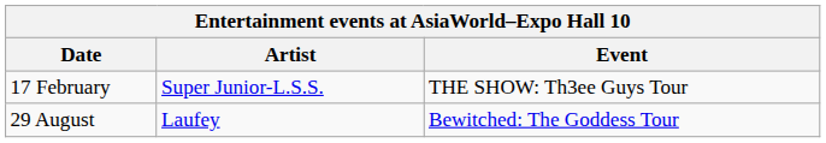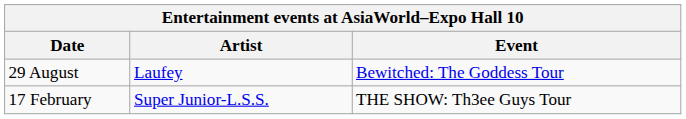 <table class="wikitable">
 <tr>
 <th colspan="3">Entertainment events at AsiaWorld–Expo Hall 10</th>
 </tr>
 <tr>
 <th width="110">Date</th>
 <th width="200">Artist</th>
 <th width="300">Event</th>
 </tr>
 <tr>
+<td>29 August</td>
+<td><a href='#'>Laufey</a></td>
+<td><a href='#'>Bewitched: The Goddess Tour</a></td>
+</tr>
+<tr>
 <td>17 February</td>
 <td><a href='#'>Super Junior-L.S.S.</a></td>
 <td>THE SHOW: Th3ee Guys Tour</td>
 </tr>
-<tr>
-<td>29 August</td>
-<td><a href='#'>Laufey</a></td>
-<td><a href='#'>Bewitched: The Goddess Tour</a></td>
-</tr>
 </table>
